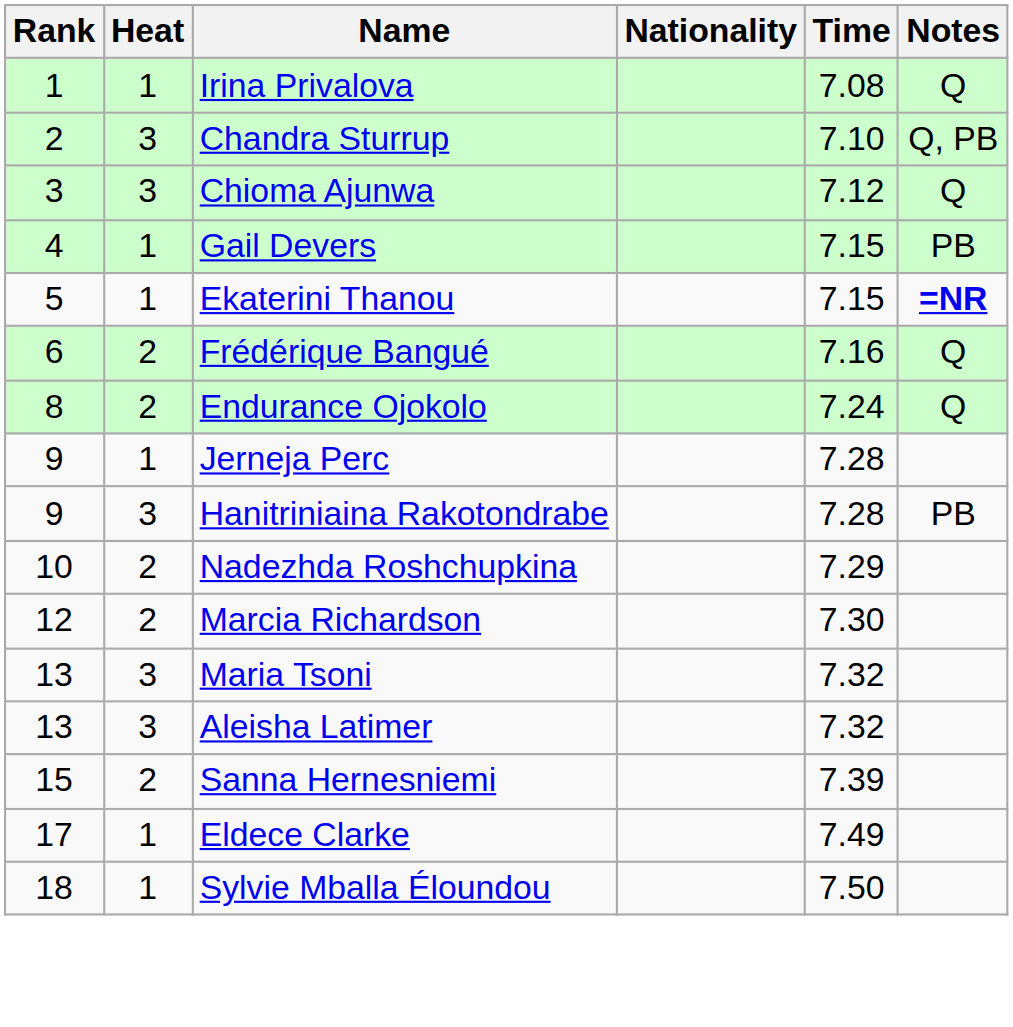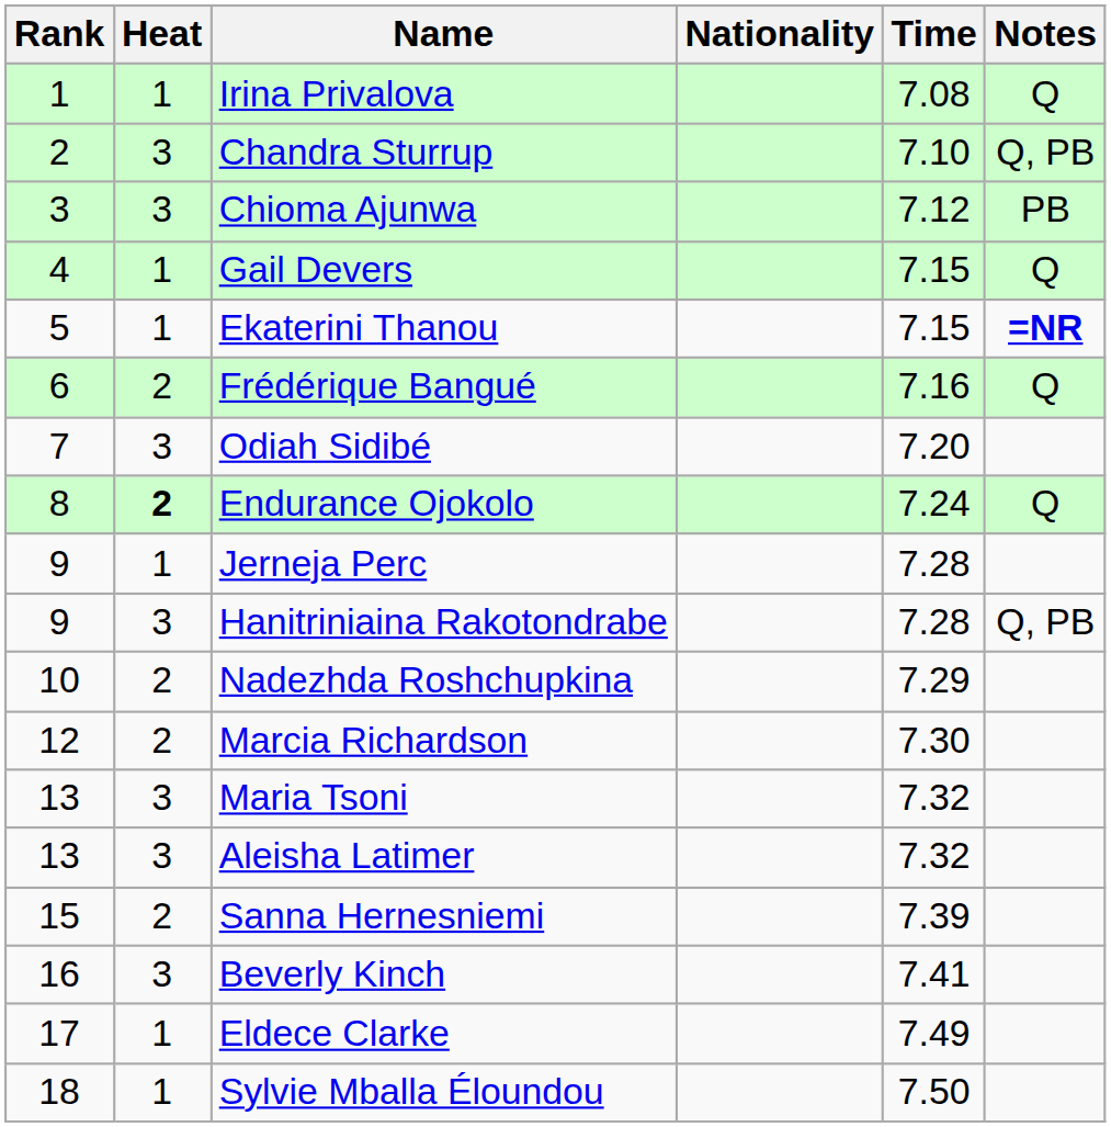 <table class="wikitable sortable" style="text-align:center">
 <tr>
 <th>Rank</th>
 <th>Heat</th>
 <th>Name</th>
 <th>Nationality</th>
 <th>Time</th>
 <th>Notes</th>
 </tr>
 <tr bgcolor=ccffcc>
 <td>1</td>
 <td>1</td>
 <td align="left"><a href='#'>Irina Privalova</a></td>
 <td align=left></td>
 <td>7.08</td>
 <td>Q</td>
 </tr>
 <tr bgcolor=ccffcc>
 <td>2</td>
 <td>3</td>
 <td align="left"><a href='#'>Chandra Sturrup</a></td>
 <td align=left></td>
 <td>7.10</td>
 <td>Q, PB</td>
 </tr>
 <tr bgcolor=ccffcc>
 <td>3</td>
 <td>3</td>
 <td align="left"><a href='#'>Chioma Ajunwa</a></td>
 <td align=left></td>
 <td>7.12</td>
-<td>Q</td>
+<td>PB</td>
 </tr>
 <tr bgcolor=ccffcc>
 <td>4</td>
 <td>1</td>
 <td align="left"><a href='#'>Gail Devers</a></td>
 <td align=left></td>
 <td>7.15</td>
-<td>PB</td>
+<td>Q</td>
 </tr>
 <tr>
 <td>5</td>
 <td>1</td>
 <td align="left"><a href='#'>Ekaterini Thanou</a></td>
 <td align=left></td>
 <td>7.15</td>
 <td><strong><a href='#'>=NR</a></strong></td>
 </tr>
 <tr bgcolor=ccffcc>
 <td>6</td>
 <td>2</td>
 <td align="left"><a href='#'>Frédérique Bangué</a></td>
 <td align=left></td>
 <td>7.16</td>
 <td>Q</td>
 </tr>
+<tr>
+<td>7</td>
+<td>3</td>
+<td align="left"><a href='#'>Odiah Sidibé</a></td>
+<td align=left></td>
+<td>7.20</td>
+<td></td>
+</tr>
 <tr bgcolor=ccffcc>
 <td>8</td>
-<td>2</td>
+<td><strong>2</strong></td>
 <td align="left"><a href='#'>Endurance Ojokolo</a></td>
 <td align=left></td>
 <td>7.24</td>
 <td>Q</td>
 </tr>
 <tr>
 <td>9</td>
 <td>1</td>
 <td align="left"><a href='#'>Jerneja Perc</a></td>
 <td align=left></td>
 <td>7.28</td>
 <td></td>
 </tr>
 <tr>
 <td>9</td>
 <td>3</td>
 <td align="left"><a href='#'>Hanitriniaina Rakotondrabe</a></td>
 <td align=left></td>
 <td>7.28</td>
-<td>PB</td>
+<td>Q, PB</td>
 </tr>
 <tr>
 <td>10</td>
 <td>2</td>
 <td align="left"><a href='#'>Nadezhda Roshchupkina</a></td>
 <td align=left></td>
 <td>7.29</td>
 <td></td>
 </tr>
 <tr>
 <td>12</td>
 <td>2</td>
 <td align="left"><a href='#'>Marcia Richardson</a></td>
 <td align=left></td>
 <td>7.30</td>
 <td></td>
 </tr>
 <tr>
 <td>13</td>
 <td>3</td>
 <td align="left"><a href='#'>Maria Tsoni</a></td>
 <td align=left></td>
 <td>7.32</td>
 <td></td>
 </tr>
 <tr>
 <td>13</td>
 <td>3</td>
 <td align="left"><a href='#'>Aleisha Latimer</a></td>
 <td align=left></td>
 <td>7.32</td>
 <td></td>
 </tr>
 <tr>
 <td>15</td>
 <td>2</td>
 <td align="left"><a href='#'>Sanna Hernesniemi</a></td>
 <td align=left></td>
 <td>7.39</td>
 <td></td>
 </tr>
 <tr>
+<td>16</td>
+<td>3</td>
+<td align="left"><a href='#'>Beverly Kinch</a></td>
+<td align=left></td>
+<td>7.41</td>
+<td></td>
+</tr>
+<tr>
 <td>17</td>
 <td>1</td>
 <td align="left"><a href='#'>Eldece Clarke</a></td>
 <td align=left></td>
 <td>7.49</td>
 <td></td>
 </tr>
 <tr>
 <td>18</td>
 <td>1</td>
 <td align="left"><a href='#'>Sylvie Mballa Éloundou</a></td>
 <td align=left></td>
 <td>7.50</td>
 <td></td>
 </tr>
 </table>
